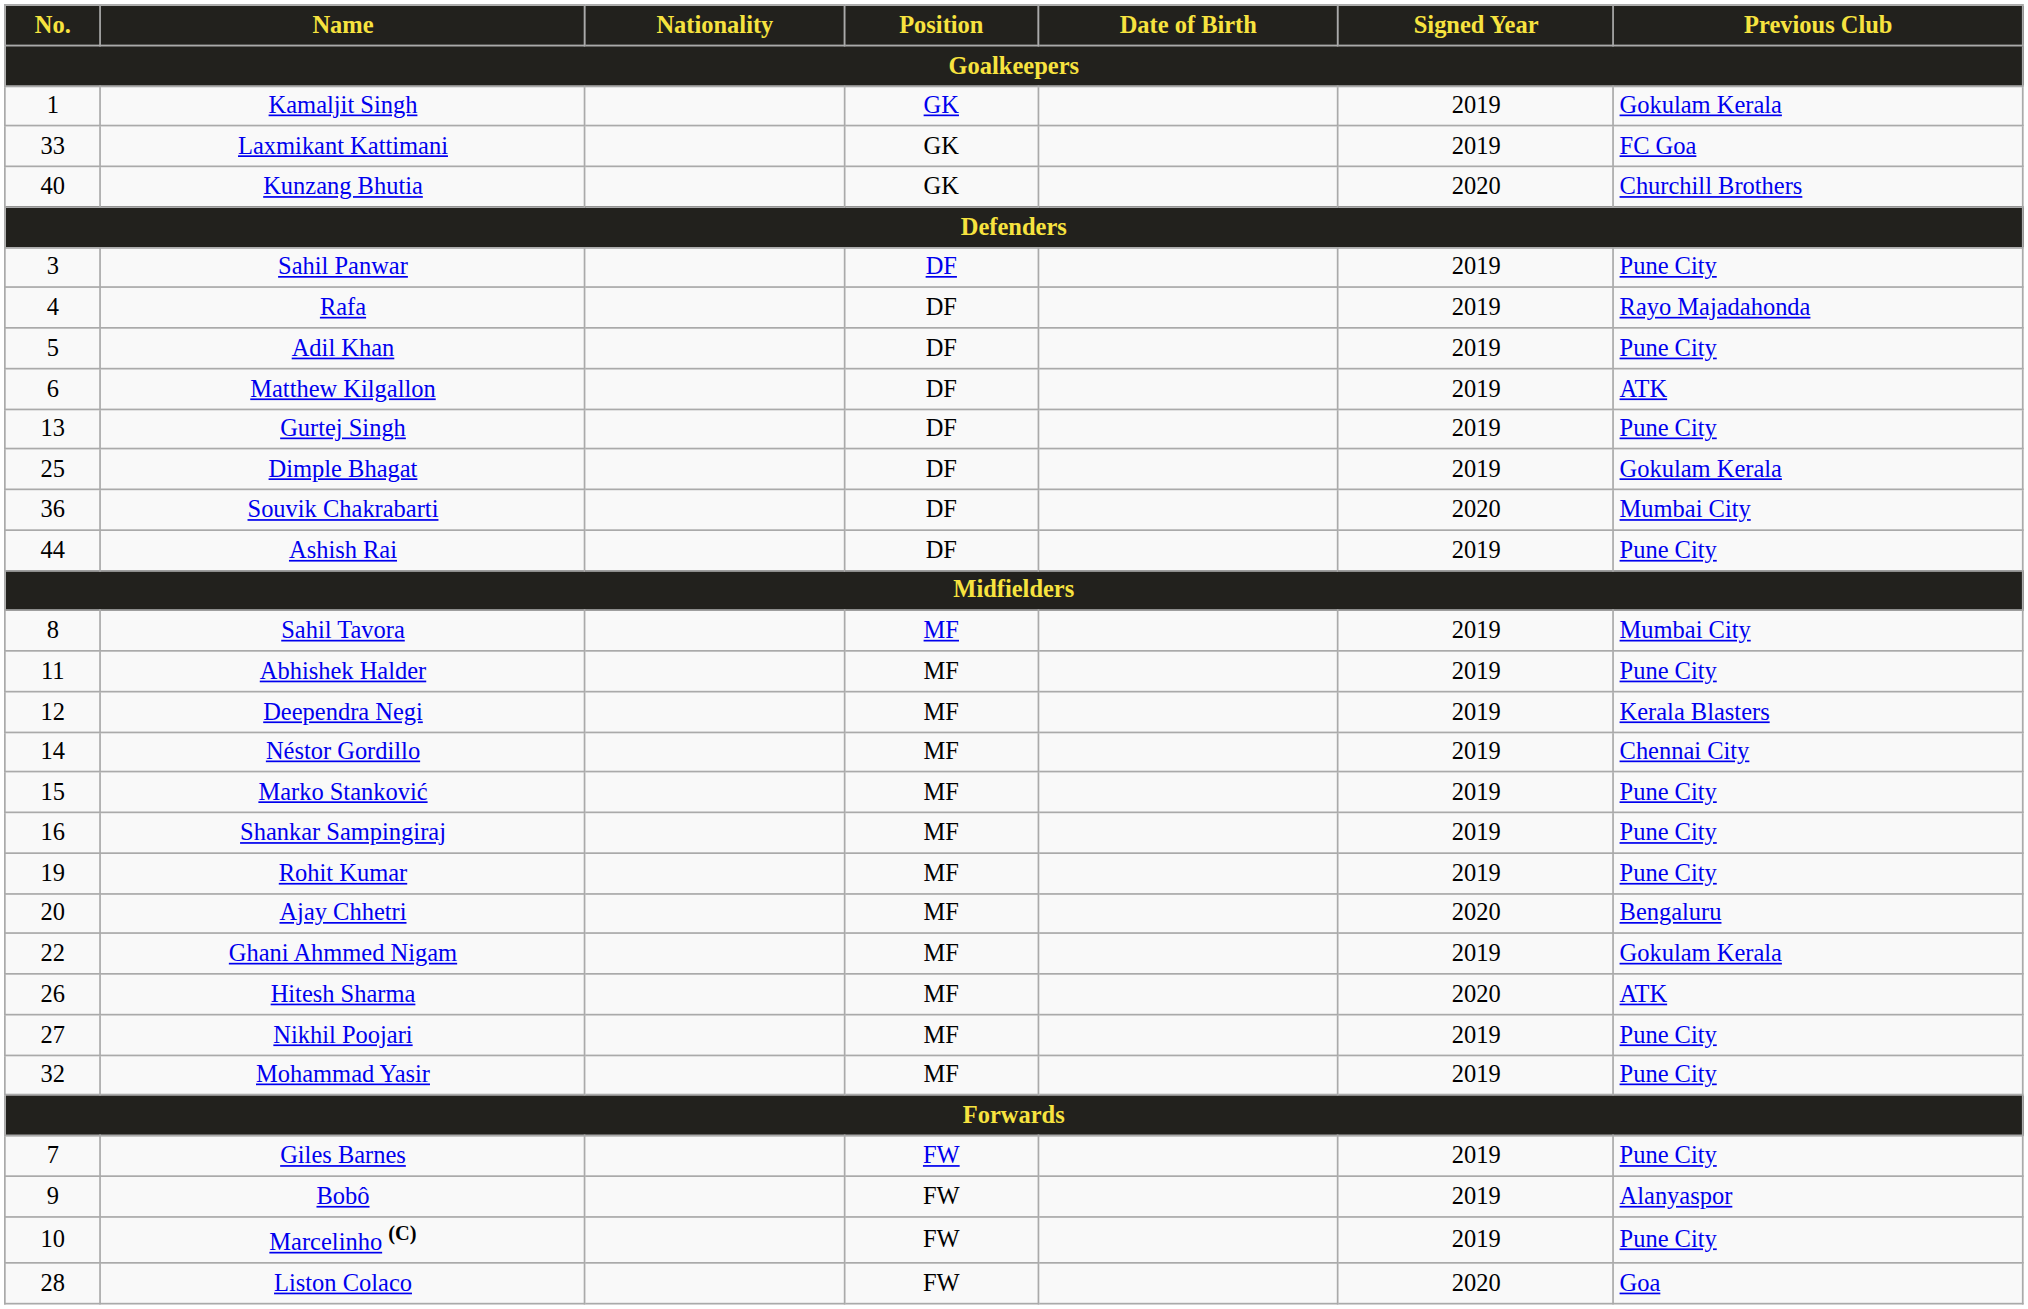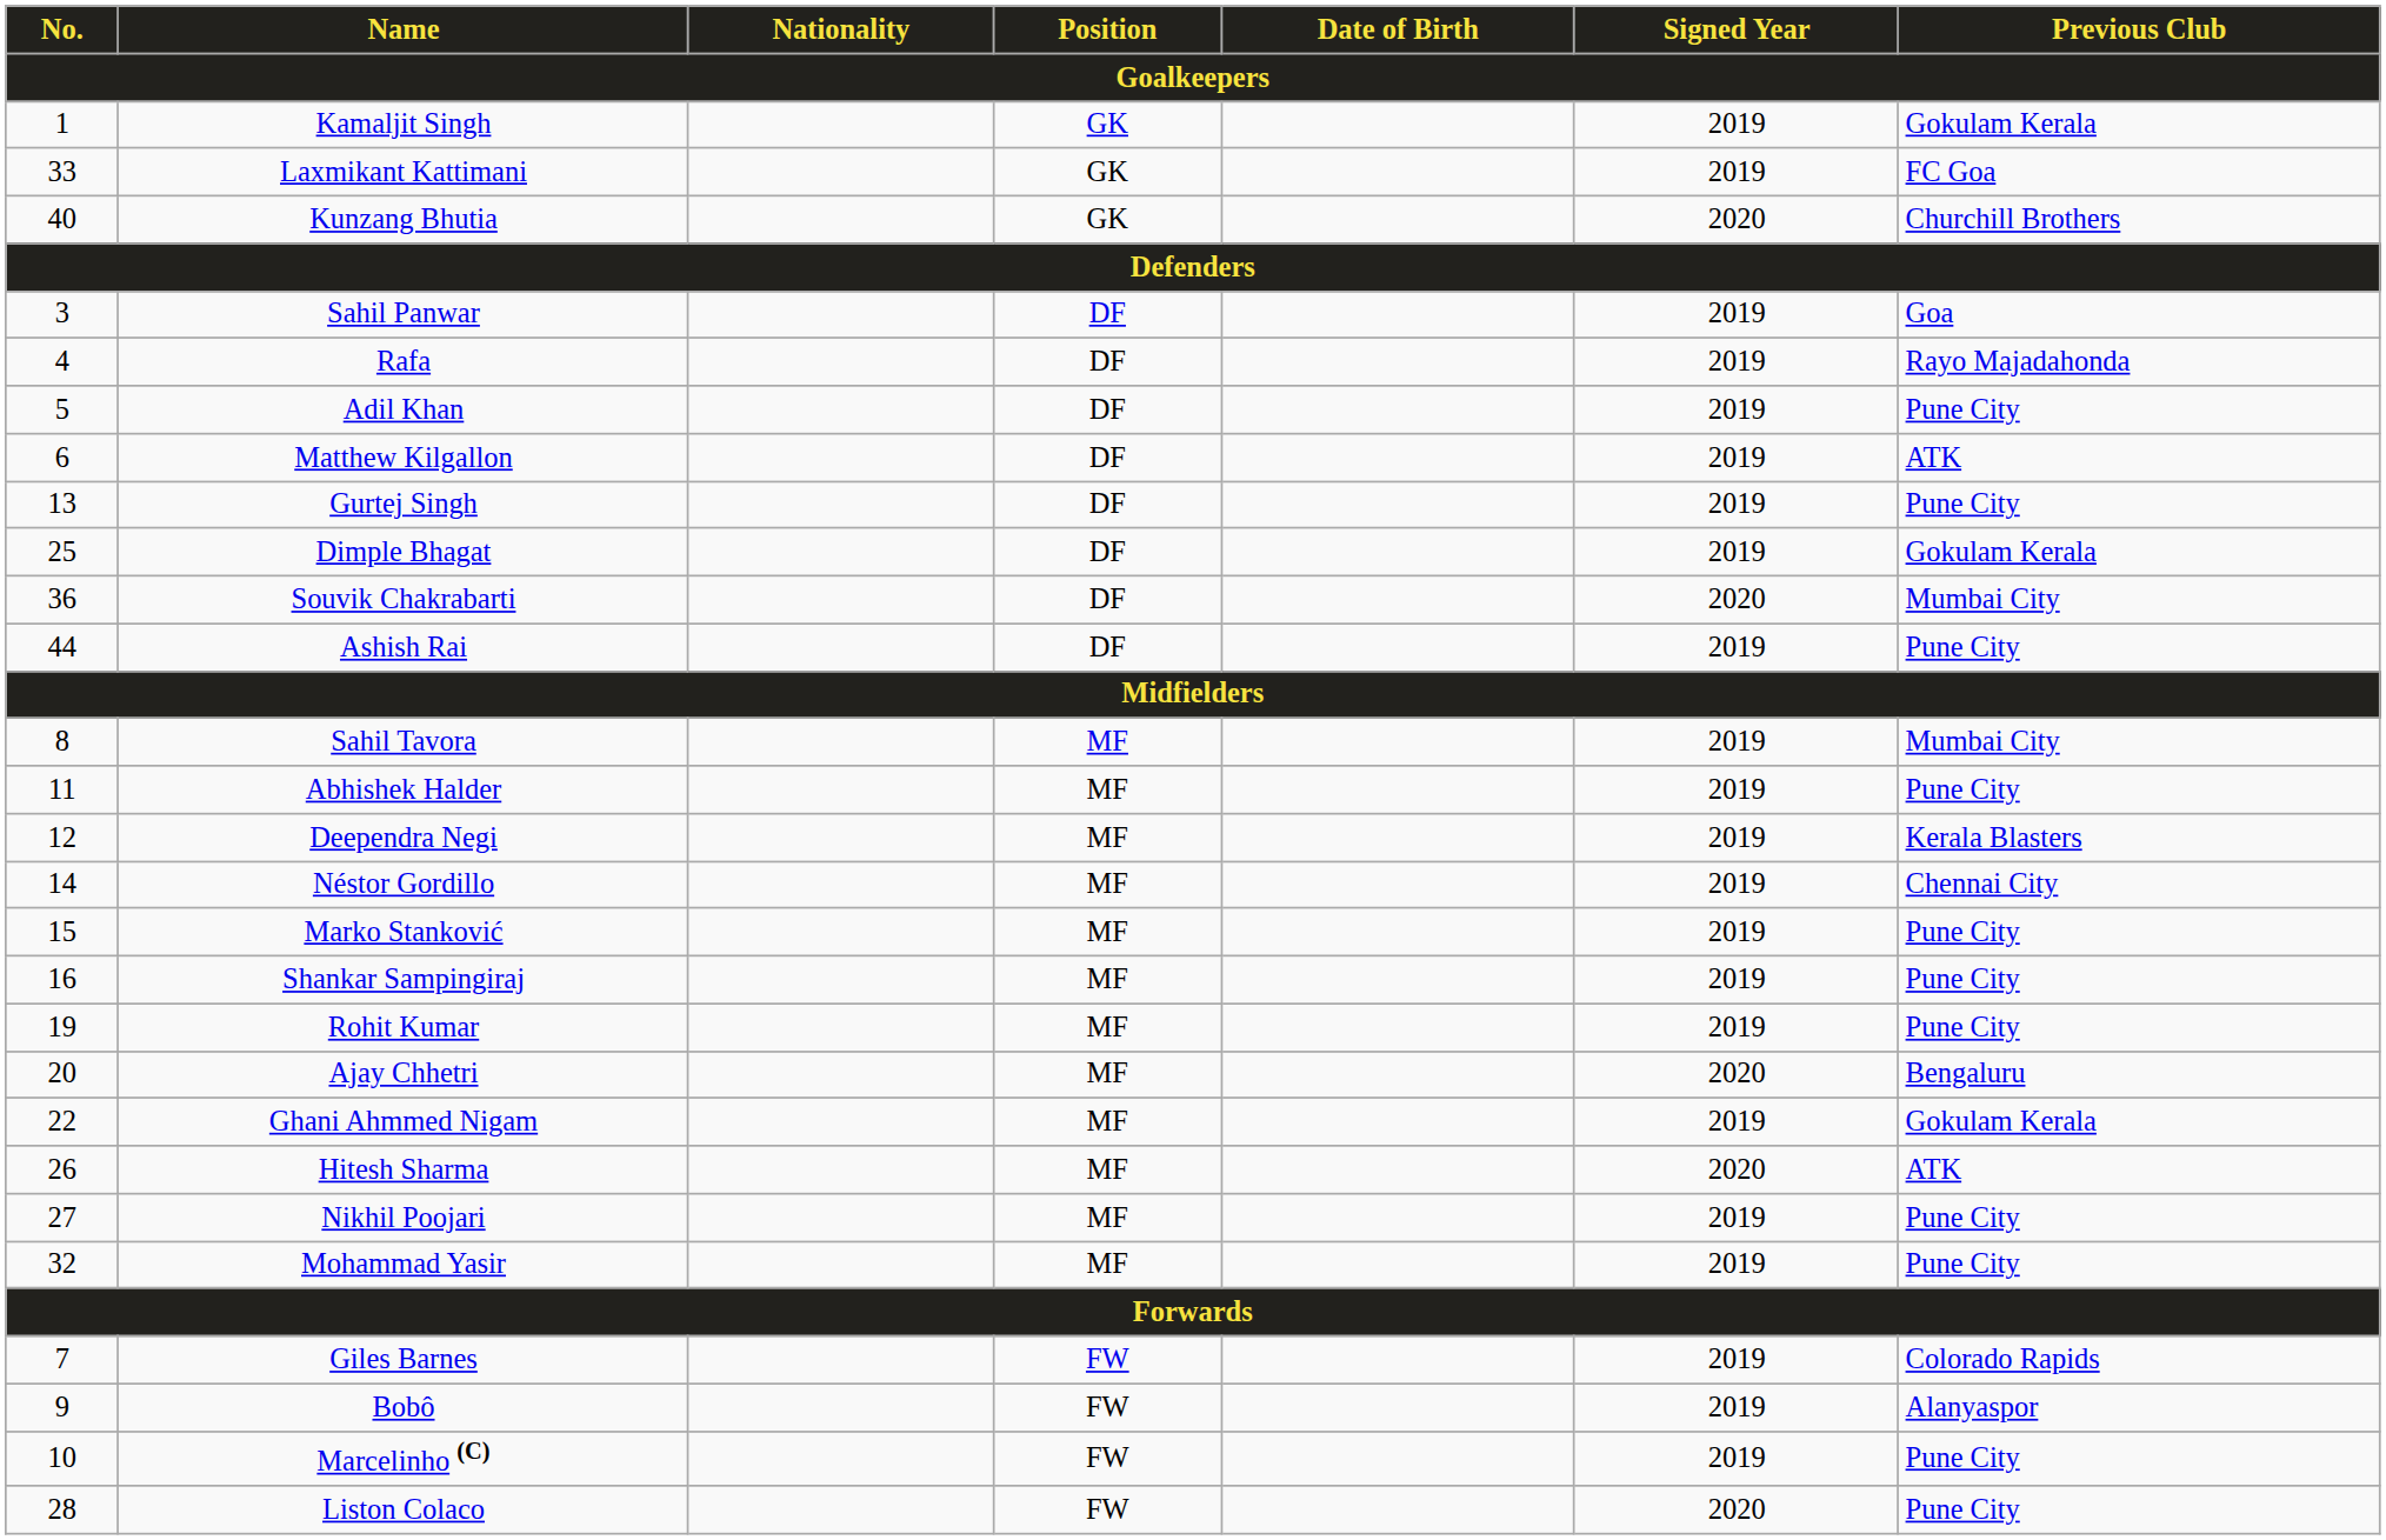 <table class="wikitable"  style="text-align:center; font-size:90%; width:75%;">
 <tr>
 <th style="background:#22211D; color:#F7E33F; text-align:center;">No.</th>
 <th style="background:#22211D; color:#F7E33F; text-align:center;">Name</th>
 <th style="background:#22211D; color:#F7E33F; text-align:center;">Nationality</th>
 <th style="background:#22211D; color:#F7E33F; text-align:center;">Position</th>
 <th style="background:#22211D; color:#F7E33F; text-align:center;">Date of Birth</th>
 <th style="background:#22211D; color:#F7E33F; text-align:center;">Signed Year</th>
 <th style="background:#22211D; color:#F7E33F; text-align:center;">Previous Club</th>
 </tr>
 <tr>
 <th colspan="8" style="background:#22211D; color:#F7E33F; text-align:center;">Goalkeepers</th>
 </tr>
 <tr>
 <td>1</td>
 <td><a href='#'>Kamaljit Singh</a></td>
 <td></td>
 <td><a href='#'>GK</a></td>
 <td></td>
 <td>2019</td>
 <td align="left"> <a href='#'>Gokulam Kerala</a></td>
 </tr>
 <tr>
 <td>33</td>
 <td><a href='#'>Laxmikant Kattimani</a></td>
 <td></td>
 <td>GK</td>
 <td></td>
 <td>2019</td>
 <td align="left"> <a href='#'>FC Goa</a></td>
 </tr>
 <tr>
 <td>40</td>
 <td><a href='#'>Kunzang Bhutia</a></td>
 <td></td>
 <td>GK</td>
 <td></td>
 <td>2020</td>
 <td align="left"> <a href='#'>Churchill Brothers</a></td>
 </tr>
 <tr>
 <th colspan="8" style="background:#22211D; color:#F7E33F; text-align:center;">Defenders</th>
 </tr>
 <tr>
 <td>3</td>
 <td><a href='#'>Sahil Panwar</a></td>
 <td></td>
 <td><a href='#'>DF</a></td>
 <td></td>
 <td>2019</td>
-<td align="left"> <a href='#'>Pune City</a></td>
+<td align="left"> <a href='#'>Goa</a></td>
 </tr>
 <tr>
 <td>4</td>
 <td><a href='#'>Rafa</a></td>
 <td></td>
 <td>DF</td>
 <td></td>
 <td>2019</td>
 <td align="left"> <a href='#'>Rayo Majadahonda</a></td>
 </tr>
 <tr>
 <td>5</td>
 <td><a href='#'>Adil Khan</a></td>
 <td></td>
 <td>DF</td>
 <td></td>
 <td>2019</td>
 <td align="left"> <a href='#'>Pune City</a></td>
 </tr>
 <tr>
 <td>6</td>
 <td><a href='#'>Matthew Kilgallon</a></td>
 <td></td>
 <td>DF</td>
 <td></td>
 <td>2019</td>
 <td align="left"> <a href='#'>ATK</a></td>
 </tr>
 <tr>
 <td>13</td>
 <td><a href='#'>Gurtej Singh</a></td>
 <td></td>
 <td>DF</td>
 <td></td>
 <td>2019</td>
 <td align="left"> <a href='#'>Pune City</a></td>
 </tr>
 <tr>
 <td>25</td>
 <td><a href='#'>Dimple Bhagat</a></td>
 <td></td>
 <td>DF</td>
 <td></td>
 <td>2019</td>
 <td align="left"> <a href='#'>Gokulam Kerala</a></td>
 </tr>
 <tr>
 <td>36</td>
 <td><a href='#'>Souvik Chakrabarti</a></td>
 <td></td>
 <td>DF</td>
 <td></td>
 <td>2020</td>
 <td align="left"> <a href='#'>Mumbai City</a></td>
 </tr>
 <tr>
 <td>44</td>
 <td><a href='#'>Ashish Rai</a></td>
 <td></td>
 <td>DF</td>
 <td></td>
 <td>2019</td>
 <td align="left"> <a href='#'>Pune City</a></td>
 </tr>
 <tr>
 <th colspan="8" style="background:#22211D; color:#F7E33F; text-align:center;">Midfielders</th>
 </tr>
 <tr>
 <td>8</td>
 <td><a href='#'>Sahil Tavora</a></td>
 <td></td>
 <td><a href='#'>MF</a></td>
 <td></td>
 <td>2019</td>
 <td align="left"> <a href='#'>Mumbai City</a></td>
 </tr>
 <tr>
 <td>11</td>
 <td><a href='#'>Abhishek Halder</a></td>
 <td></td>
 <td>MF</td>
 <td></td>
 <td>2019</td>
 <td align="left"> <a href='#'>Pune City</a></td>
 </tr>
 <tr>
 <td>12</td>
 <td><a href='#'>Deependra Negi</a></td>
 <td></td>
 <td>MF</td>
 <td></td>
 <td>2019</td>
 <td align="left"> <a href='#'>Kerala Blasters</a></td>
 </tr>
 <tr>
 <td>14</td>
 <td><a href='#'>Néstor Gordillo</a></td>
 <td></td>
 <td>MF</td>
 <td></td>
 <td>2019</td>
 <td align="left"> <a href='#'>Chennai City</a></td>
 </tr>
 <tr>
 <td>15</td>
 <td><a href='#'>Marko Stanković</a></td>
 <td></td>
 <td>MF</td>
 <td></td>
 <td>2019</td>
 <td align="left"> <a href='#'>Pune City</a></td>
 </tr>
 <tr>
 <td>16</td>
 <td><a href='#'>Shankar Sampingiraj</a></td>
 <td></td>
 <td>MF</td>
 <td></td>
 <td>2019</td>
 <td align="left"> <a href='#'>Pune City</a></td>
 </tr>
 <tr>
 <td>19</td>
 <td><a href='#'>Rohit Kumar</a></td>
 <td></td>
 <td>MF</td>
 <td></td>
 <td>2019</td>
 <td align="left"> <a href='#'>Pune City</a></td>
 </tr>
 <tr>
 <td>20</td>
 <td><a href='#'>Ajay Chhetri</a></td>
 <td></td>
 <td>MF</td>
 <td></td>
 <td>2020</td>
 <td align="left"> <a href='#'>Bengaluru</a></td>
 </tr>
 <tr>
 <td>22</td>
 <td><a href='#'>Ghani Ahmmed Nigam</a></td>
 <td></td>
 <td>MF</td>
 <td></td>
 <td>2019</td>
 <td align="left"> <a href='#'>Gokulam Kerala</a></td>
 </tr>
 <tr>
 <td>26</td>
 <td><a href='#'>Hitesh Sharma</a></td>
 <td></td>
 <td>MF</td>
 <td></td>
 <td>2020</td>
 <td align="left"> <a href='#'>ATK</a></td>
 </tr>
 <tr>
 <td>27</td>
 <td><a href='#'>Nikhil Poojari</a></td>
 <td></td>
 <td>MF</td>
 <td></td>
 <td>2019</td>
 <td align="left"> <a href='#'>Pune City</a></td>
 </tr>
 <tr>
 <td>32</td>
 <td><a href='#'>Mohammad Yasir</a></td>
 <td></td>
 <td>MF</td>
 <td></td>
 <td>2019</td>
 <td align="left"> <a href='#'>Pune City</a></td>
 </tr>
 <tr>
 <th colspan="8" style="background:#22211D; color:#F7E33F; text-align:center;">Forwards</th>
 </tr>
 <tr>
 <td>7</td>
 <td><a href='#'>Giles Barnes</a></td>
 <td></td>
 <td><a href='#'>FW</a></td>
 <td></td>
 <td>2019</td>
-<td align="left"> <a href='#'>Pune City</a></td>
+<td align="left"> <a href='#'>Colorado Rapids</a></td>
 </tr>
 <tr>
 <td>9</td>
 <td><a href='#'>Bobô</a></td>
 <td></td>
 <td>FW</td>
 <td></td>
 <td>2019</td>
 <td align="left"> <a href='#'>Alanyaspor</a></td>
 </tr>
 <tr>
 <td>10</td>
 <td><a href='#'>Marcelinho</a> <sup><strong>(C)</strong></sup></td>
 <td></td>
 <td>FW</td>
 <td></td>
 <td>2019</td>
 <td align="left"> <a href='#'>Pune City</a></td>
 </tr>
 <tr>
 <td>28</td>
 <td><a href='#'>Liston Colaco</a></td>
 <td></td>
 <td>FW</td>
 <td></td>
 <td>2020</td>
-<td align="left"> <a href='#'>Goa</a></td>
+<td align="left"> <a href='#'>Pune City</a></td>
 </tr>
 </table>
